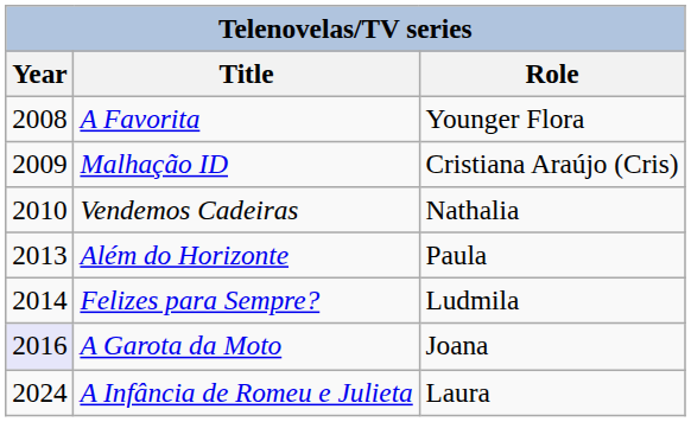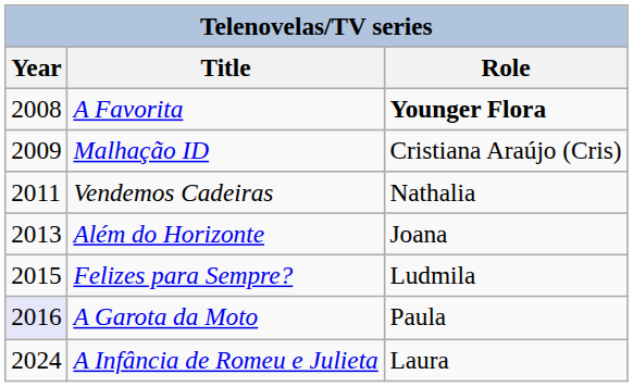 <table class="wikitable" style="font-size: 95%;">
 <tr>
 <th colspan="4" style="background: LightSteelBlue;">Telenovelas/TV series</th>
 </tr>
 <tr>
 <th>Year</th>
 <th>Title</th>
 <th>Role</th>
 </tr>
 <tr>
 <td>2008</td>
 <td><em><a href='#'>A Favorita</a></em></td>
-<td>Younger Flora</td>
+<td><strong>Younger Flora</strong></td>
 </tr>
 <tr>
 <td>2009</td>
 <td><em> <a href='#'>Malhação ID</a></em></td>
 <td>Cristiana Araújo (Cris)</td>
 </tr>
 <tr>
-<td>2010</td>
+<td>2011</td>
 <td><em> Vendemos Cadeiras</em></td>
 <td>Nathalia</td>
 </tr>
 <tr>
 <td>2013</td>
 <td><em> <a href='#'>Além do Horizonte</a></em></td>
-<td>Paula</td>
+<td>Joana</td>
 </tr>
 <tr>
-<td>2014</td>
+<td>2015</td>
 <td><em> <a href='#'>Felizes para Sempre?</a></em></td>
 <td>Ludmila</td>
 </tr>
 <tr>
 <td style="background: lavender;">2016</td>
 <td><em> <a href='#'>A Garota da Moto</a></em></td>
-<td>Joana</td>
+<td>Paula</td>
 </tr>
 <tr>
 <td>2024</td>
 <td><em><a href='#'>A Infância de Romeu e Julieta</a></em></td>
 <td>Laura</td>
 </tr>
 </table>
